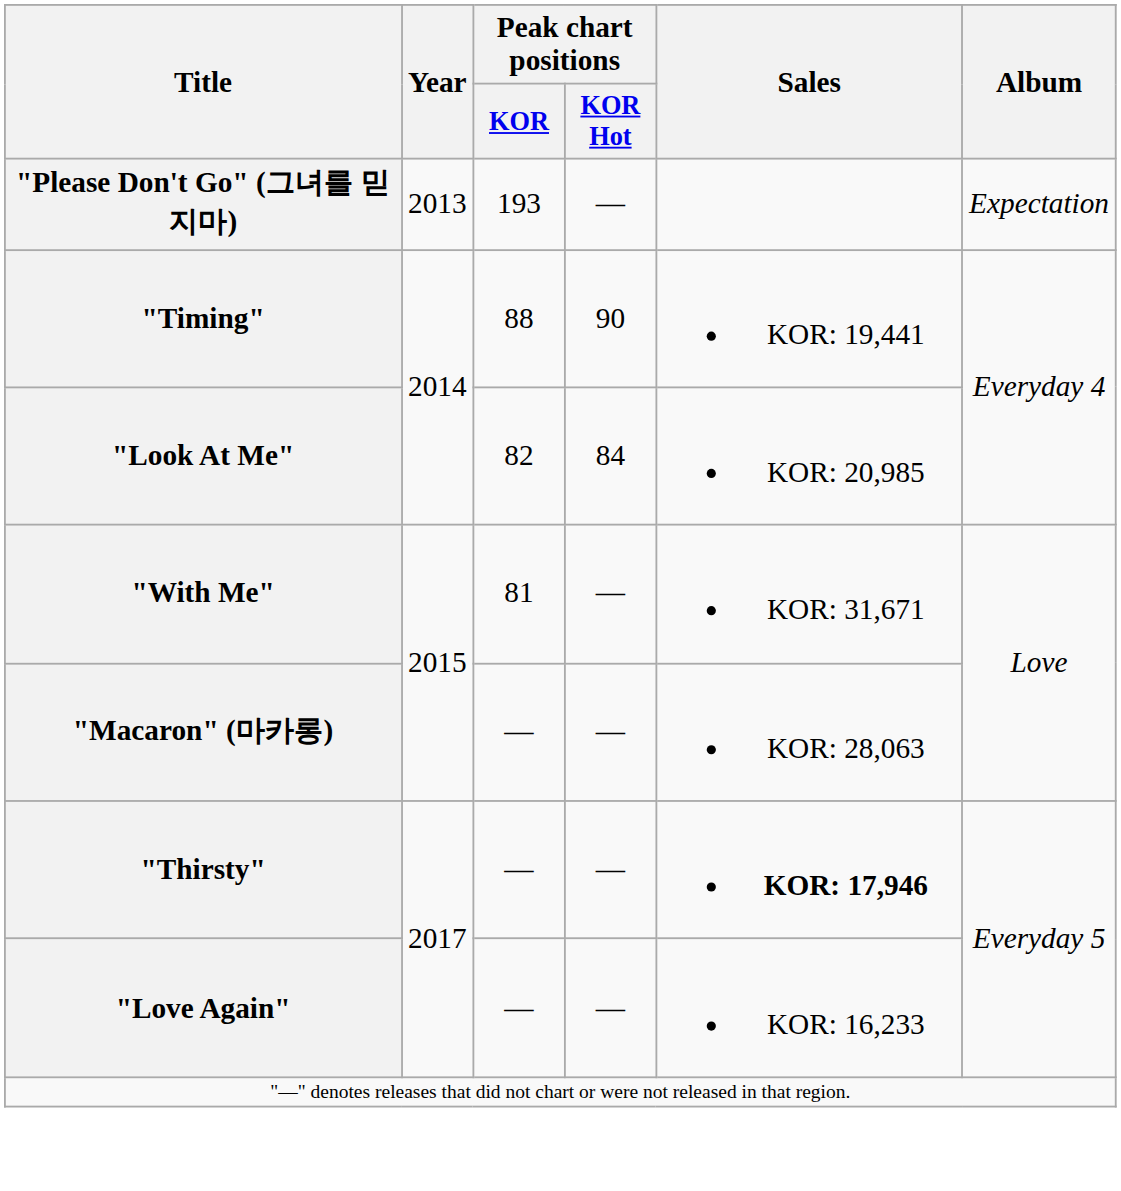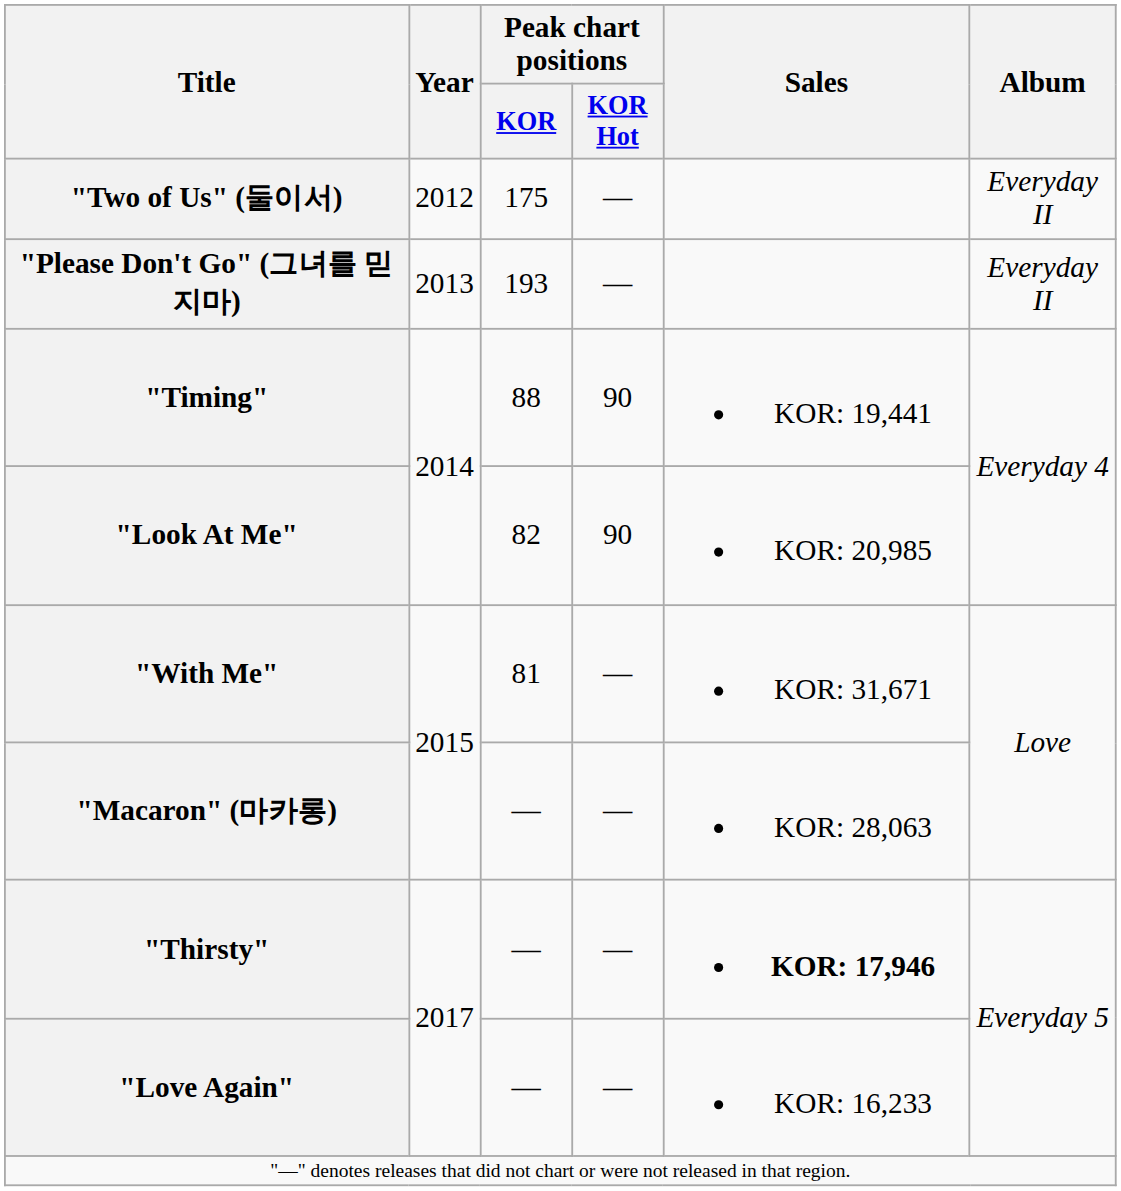 <table class="wikitable plainrowheaders" style="text-align:center;">
 <tr>
 <th scope="col" rowspan="2">Title</th>
 <th scope="col" rowspan="2">Year</th>
 <th scope="col" colspan="2">Peak chart positions</th>
 <th scope="col" rowspan="2" style="width:10em;">Sales</th>
 <th scope="col" rowspan="2">Album</th>
 </tr>
 <tr>
 <th scope="col" style="width:3em;font-size:90%"><a href='#'>KOR</a><br></th>
 <th scope="col" style="width:3em;font-size:90%"><a href='#'>KOR<br>Hot</a><br></th>
 </tr>
 <tr>
+<th scope="row">"Two of Us" (둘이서)</th>
+<td>2012</td>
+<td>175</td>
+<td>—</td>
+<td></td>
+<td><em>Everyday II</em></td>
+</tr>
+<tr>
 <th scope="row">"Please Don't Go" (그녀를 믿지마)</th>
 <td>2013</td>
 <td>193</td>
 <td>—</td>
 <td></td>
-<td><em>Expectation</em></td>
+<td><em>Everyday II</em></td>
 </tr>
 <tr>
 <th scope="row">"Timing"</th>
 <td rowspan="2">2014</td>
 <td>88</td>
 <td>90</td>
 <td><br><ul><li>KOR: 19,441</li></ul></td>
 <td rowspan="2"><em>Everyday 4</em></td>
 </tr>
 <tr>
 <th scope="row">"Look At Me"</th>
 <td>82</td>
-<td>84</td>
+<td>90</td>
 <td><br><ul><li>KOR: 20,985</li></ul></td>
 </tr>
 <tr>
 <th scope="row">"With Me"</th>
 <td rowspan="2">2015</td>
 <td>81</td>
 <td>—</td>
 <td><br><ul><li>KOR: 31,671</li></ul></td>
 <td rowspan="2"><em>Love</em></td>
 </tr>
 <tr>
 <th scope="row">"Macaron" (마카롱)</th>
 <td>—</td>
 <td>—</td>
 <td><br><ul><li>KOR: 28,063</li></ul></td>
 </tr>
 <tr>
 <th scope="row">"Thirsty"</th>
 <td rowspan="2">2017</td>
 <td>—</td>
 <td>—</td>
 <td><strong><br><ul><li>KOR: 17,946</li></ul></strong></td>
 <td rowspan="2"><em>Everyday 5</em></td>
 </tr>
 <tr>
 <th scope="row">"Love Again"</th>
 <td>—</td>
 <td>—</td>
 <td><br><ul><li>KOR: 16,233</li></ul></td>
 </tr>
 <tr>
 <td colspan="6" style="font-size:8pt;">"—" denotes releases that did not chart or were not released in that region.</td>
 </tr>
 </table>
